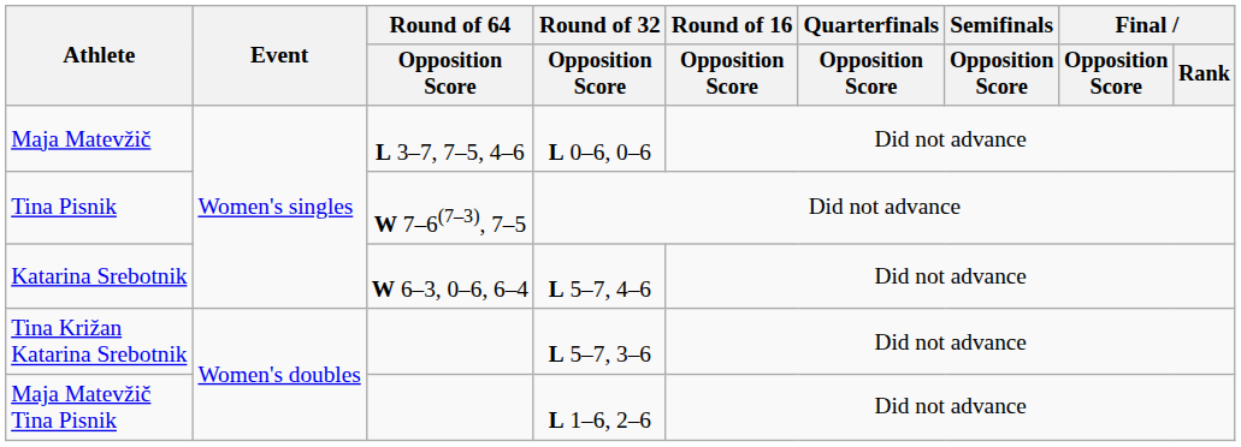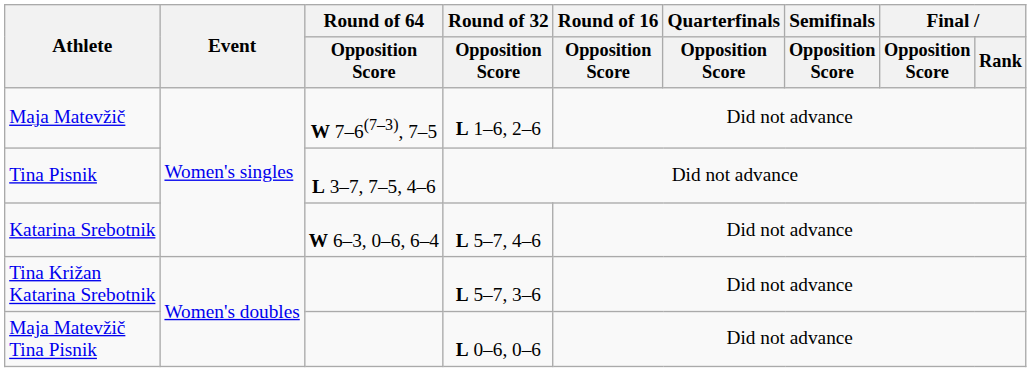 <table class=wikitable style="font-size:90%">
 <tr>
 <th rowspan="2">Athlete</th>
 <th rowspan="2">Event</th>
 <th>Round of 64</th>
 <th>Round of 32</th>
 <th>Round of 16</th>
 <th>Quarterfinals</th>
 <th>Semifinals</th>
 <th colspan=2>Final / </th>
 </tr>
 <tr style="font-size:95%">
 <th>Opposition<br>Score</th>
 <th>Opposition<br>Score</th>
 <th>Opposition<br>Score</th>
 <th>Opposition<br>Score</th>
 <th>Opposition<br>Score</th>
 <th>Opposition<br>Score</th>
 <th>Rank</th>
 </tr>
 <tr align=center>
 <td align=left><a href='#'>Maja Matevžič</a></td>
 <td align=left rowspan=3><a href='#'>Women's singles</a></td>
-<td><br><strong>L</strong> 3–7, 7–5, 4–6</td>
-<td><br><strong>L</strong> 0–6, 0–6</td>
+<td><br><strong>W</strong> 7–6<sup>(7–3)</sup>, 7–5</td>
+<td><br><strong>L</strong> 1–6, 2–6</td>
 <td colspan=5>Did not advance</td>
 </tr>
 <tr align=center>
 <td align=left><a href='#'>Tina Pisnik</a></td>
-<td><br><strong>W</strong> 7–6<sup>(7–3)</sup>, 7–5</td>
+<td><br><strong>L</strong> 3–7, 7–5, 4–6</td>
 <td colspan=6>Did not advance</td>
 </tr>
 <tr align=center>
 <td align=left><a href='#'>Katarina Srebotnik</a></td>
 <td><br><strong>W</strong> 6–3, 0–6, 6–4</td>
 <td><br><strong>L</strong> 5–7, 4–6</td>
 <td colspan=5>Did not advance</td>
 </tr>
 <tr align=center>
 <td align=left><a href='#'>Tina Križan</a><br><a href='#'>Katarina Srebotnik</a></td>
 <td align=left rowspan=2><a href='#'>Women's doubles</a></td>
 <td></td>
 <td><br><strong>L</strong> 5–7, 3–6</td>
 <td colspan=5>Did not advance</td>
 </tr>
 <tr align=center>
 <td align=left><a href='#'>Maja Matevžič</a><br><a href='#'>Tina Pisnik</a></td>
 <td></td>
-<td><br><strong>L</strong> 1–6, 2–6</td>
+<td><br><strong>L</strong> 0–6, 0–6</td>
 <td colspan=5>Did not advance</td>
 </tr>
 </table>
